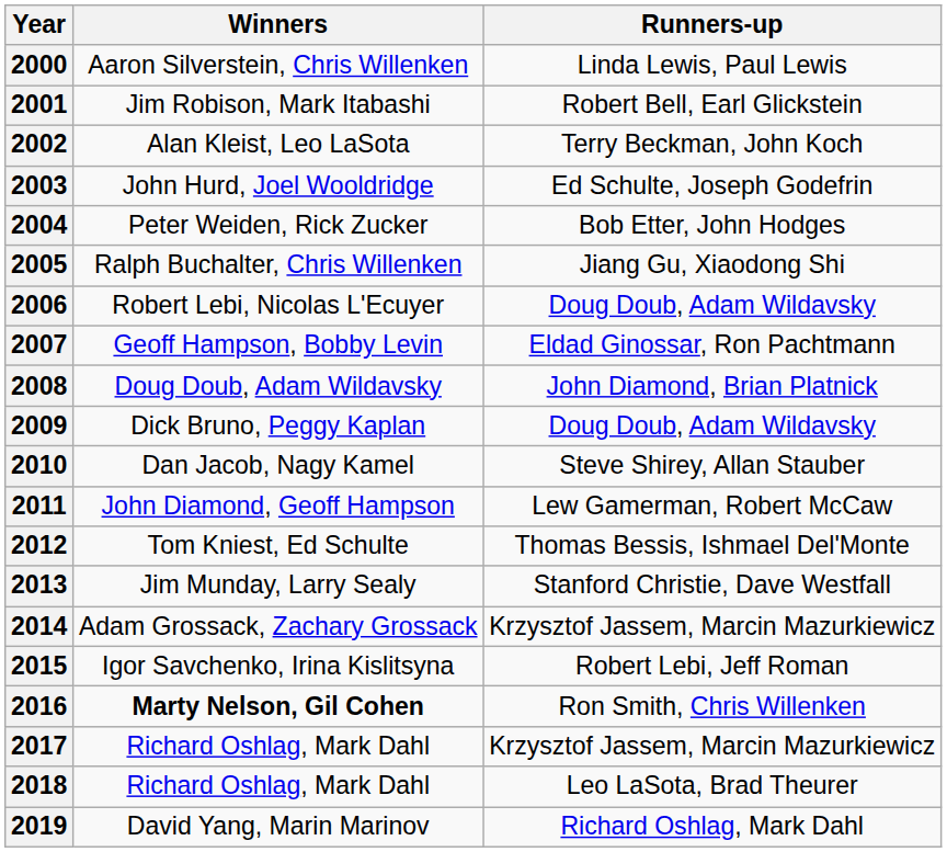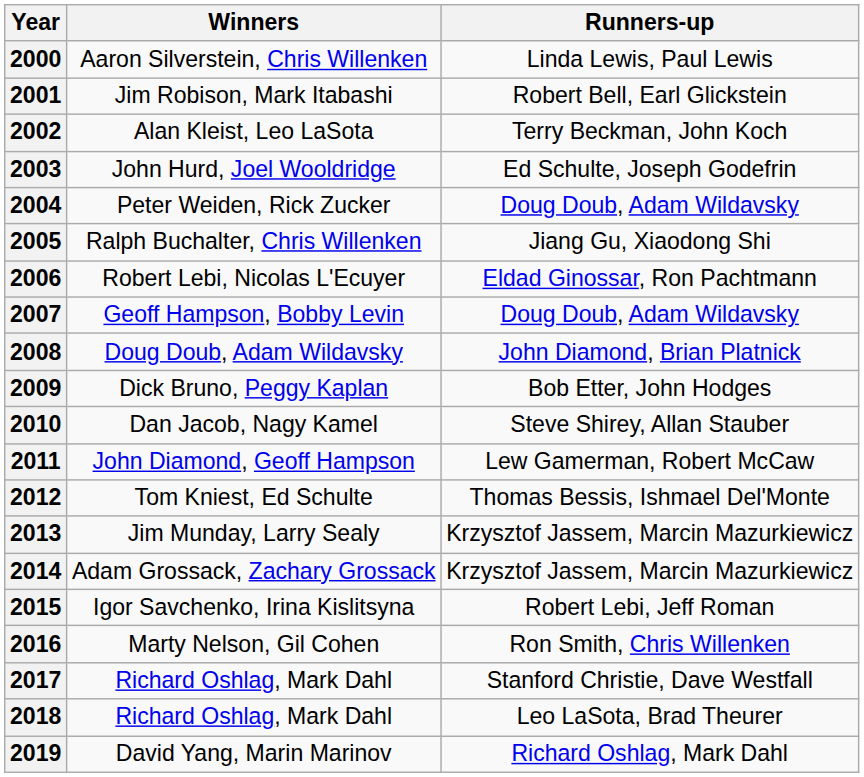 <table class="sortable wikitable" style="text-align:center">
 <tr>
 <th>Year</th>
 <th>Winners</th>
 <th>Runners-up</th>
 </tr>
 <tr>
 <th>2000</th>
 <td>Aaron Silverstein, <a href='#'>Chris Willenken</a></td>
 <td>Linda Lewis, Paul Lewis</td>
 </tr>
 <tr>
 <th>2001</th>
 <td>Jim Robison, Mark Itabashi</td>
 <td>Robert Bell, Earl Glickstein</td>
 </tr>
 <tr>
 <th>2002</th>
 <td>Alan Kleist, Leo LaSota</td>
 <td>Terry Beckman, John Koch</td>
 </tr>
 <tr>
 <th>2003</th>
 <td>John Hurd, <a href='#'>Joel Wooldridge</a></td>
 <td>Ed Schulte, Joseph Godefrin</td>
 </tr>
 <tr>
 <th>2004</th>
 <td>Peter Weiden, Rick Zucker</td>
-<td>Bob Etter, John Hodges</td>
+<td><a href='#'>Doug Doub</a>, <a href='#'>Adam Wildavsky</a></td>
 </tr>
 <tr>
 <th>2005</th>
 <td>Ralph Buchalter, <a href='#'>Chris Willenken</a></td>
 <td>Jiang Gu, Xiaodong Shi</td>
 </tr>
 <tr>
 <th>2006</th>
 <td>Robert Lebi, Nicolas L'Ecuyer</td>
-<td><a href='#'>Doug Doub</a>, <a href='#'>Adam Wildavsky</a></td>
+<td>  <a href='#'>Eldad Ginossar</a>, Ron Pachtmann  </td>
 </tr>
 <tr>
 <th>2007</th>
 <td><a href='#'>Geoff Hampson</a>, <a href='#'>Bobby Levin</a></td>
-<td>  <a href='#'>Eldad Ginossar</a>, Ron Pachtmann  </td>
+<td><a href='#'>Doug Doub</a>, <a href='#'>Adam Wildavsky</a></td>
 </tr>
 <tr>
 <th>2008</th>
 <td><a href='#'>Doug Doub</a>, <a href='#'>Adam Wildavsky</a></td>
 <td><a href='#'>John Diamond</a>, <a href='#'>Brian Platnick</a></td>
 </tr>
 <tr>
 <th>2009</th>
 <td>Dick Bruno, <a href='#'>Peggy Kaplan</a></td>
-<td><a href='#'>Doug Doub</a>, <a href='#'>Adam Wildavsky</a></td>
+<td>Bob Etter, John Hodges</td>
 </tr>
 <tr>
 <th>2010</th>
 <td>Dan Jacob, Nagy Kamel</td>
 <td>Steve Shirey, Allan Stauber</td>
 </tr>
 <tr>
 <th>2011</th>
 <td><a href='#'>John Diamond</a>, <a href='#'>Geoff Hampson</a></td>
 <td>Lew Gamerman, Robert McCaw</td>
 </tr>
 <tr>
 <th>2012</th>
 <td>Tom Kniest, Ed Schulte</td>
 <td>Thomas Bessis, Ishmael Del'Monte</td>
 </tr>
 <tr>
 <th>2013</th>
 <td>Jim Munday, Larry Sealy</td>
-<td>Stanford Christie, Dave Westfall</td>
+<td>Krzysztof Jassem, Marcin Mazurkiewicz</td>
 </tr>
 <tr>
 <th>2014</th>
 <td>Adam Grossack, <a href='#'>Zachary Grossack</a></td>
 <td>Krzysztof Jassem, Marcin Mazurkiewicz</td>
 </tr>
 <tr>
 <th>2015</th>
 <td>Igor Savchenko, Irina Kislitsyna</td>
 <td>Robert Lebi, Jeff Roman</td>
 </tr>
 <tr>
 <th>2016</th>
-<td><strong>Marty Nelson, Gil Cohen</strong></td>
+<td>Marty Nelson, Gil Cohen</td>
 <td>Ron Smith, <a href='#'>Chris Willenken</a></td>
 </tr>
 <tr>
 <th>2017</th>
 <td><a href='#'>Richard Oshlag</a>, Mark Dahl</td>
-<td>Krzysztof Jassem, Marcin Mazurkiewicz</td>
+<td>Stanford Christie, Dave Westfall</td>
 </tr>
 <tr>
 <th>2018</th>
 <td><a href='#'>Richard Oshlag</a>, Mark Dahl</td>
 <td>Leo LaSota, Brad Theurer</td>
 </tr>
 <tr>
 <th>2019</th>
 <td>David Yang, Marin Marinov</td>
 <td><a href='#'>Richard Oshlag</a>, Mark Dahl</td>
 </tr>
 </table>
